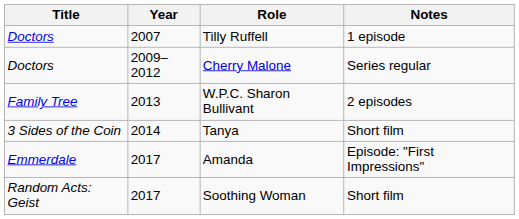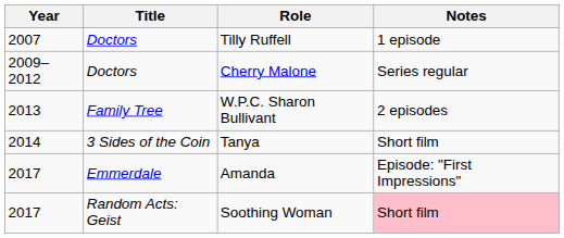 <table class="wikitable">
 <tr>
+<th>Year</th>
 <th>Title</th>
-<th>Year</th>
 <th>Role</th>
 <th>Notes</th>
 </tr>
 <tr>
+<td>2007</td>
 <td><em><a href='#'>Doctors</a></em></td>
-<td>2007</td>
 <td>Tilly Ruffell</td>
 <td>1 episode</td>
 </tr>
 <tr>
+<td>2009–2012</td>
 <td><em>Doctors</em></td>
-<td>2009–2012</td>
 <td><a href='#'>Cherry Malone</a></td>
 <td>Series regular</td>
 </tr>
 <tr>
+<td>2013</td>
 <td><em><a href='#'>Family Tree</a></em></td>
-<td>2013</td>
 <td>W.P.C. Sharon Bullivant</td>
 <td>2 episodes</td>
 </tr>
 <tr>
+<td>2014</td>
 <td><em>3 Sides of the Coin</em></td>
-<td>2014</td>
 <td>Tanya</td>
 <td>Short film</td>
 </tr>
 <tr>
+<td>2017</td>
 <td><em><a href='#'>Emmerdale</a></em></td>
-<td>2017</td>
 <td>Amanda</td>
 <td>Episode: "First Impressions"</td>
 </tr>
 <tr>
+<td>2017</td>
 <td><em>Random Acts: Geist</em></td>
-<td>2017</td>
 <td>Soothing Woman</td>
-<td>Short film</td>
+<td style="background: pink;">Short film</td>
 </tr>
 </table>
